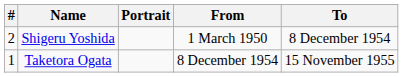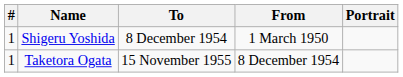 <table class=wikitable  style=text-align:center>
 <tr>
 <th>#</th>
 <th>Name</th>
+<th>To</th>
+<th>From</th>
 <th>Portrait</th>
-<th>From</th>
-<th>To</th>
 </tr>
 <tr>
-<td>2</td>
+<td>1</td>
 <td><a href='#'>Shigeru Yoshida</a></td>
+<td>8 December 1954</td>
+<td>1 March 1950</td>
 <td></td>
-<td>1 March 1950</td>
-<td>8 December 1954</td>
 </tr>
 <tr>
 <td>1</td>
 <td><a href='#'>Taketora Ogata</a></td>
+<td>15 November 1955</td>
+<td>8 December 1954</td>
 <td></td>
-<td>8 December 1954</td>
-<td>15 November 1955</td>
 </tr>
 </table>
